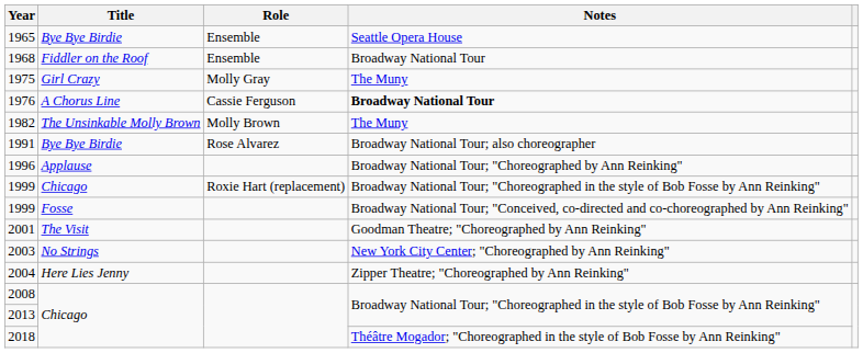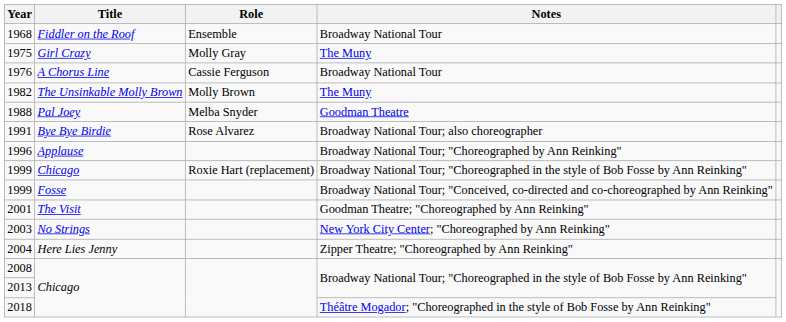 <table class="wikitable sortable">
 <tr>
 <th>Year</th>
 <th>Title</th>
 <th>Role</th>
 <th class="unsortable">Notes</th>
 <th></th>
-</tr>
-<tr>
-<td>1965</td>
-<td><em><a href='#'>Bye Bye Birdie</a></em></td>
-<td>Ensemble</td>
-<td><a href='#'>Seattle Opera House</a></td>
-<td></td>
 </tr>
 <tr>
 <td>1968</td>
 <td><em><a href='#'>Fiddler on the Roof</a></em></td>
 <td>Ensemble</td>
 <td>Broadway National Tour</td>
 <td></td>
 </tr>
 <tr>
 <td>1975</td>
 <td><em><a href='#'>Girl Crazy</a></em></td>
 <td>Molly Gray</td>
 <td><a href='#'>The Muny</a></td>
 <td></td>
 </tr>
 <tr>
 <td>1976</td>
 <td><em><a href='#'>A Chorus Line</a></em></td>
 <td>Cassie Ferguson</td>
-<td><strong>Broadway National Tour</strong></td>
+<td>Broadway National Tour</td>
 <td></td>
 </tr>
 <tr>
 <td>1982</td>
 <td><em><a href='#'>The Unsinkable Molly Brown</a></em></td>
 <td>Molly Brown</td>
 <td><a href='#'>The Muny</a></td>
+<td></td>
+</tr>
+<tr>
+<td>1988</td>
+<td><em><a href='#'>Pal Joey</a></em></td>
+<td>Melba Snyder</td>
+<td><a href='#'>Goodman Theatre</a></td>
 <td></td>
 </tr>
 <tr>
 <td>1991</td>
 <td><em><a href='#'>Bye Bye Birdie</a></em></td>
 <td>Rose Alvarez</td>
 <td>Broadway National Tour; also choreographer</td>
 <td></td>
 </tr>
 <tr>
 <td>1996</td>
 <td><em><a href='#'>Applause</a></em></td>
 <td></td>
 <td>Broadway National Tour; "Choreographed by Ann Reinking"</td>
 <td></td>
 </tr>
 <tr>
 <td>1999</td>
 <td><em><a href='#'>Chicago</a></em></td>
 <td>Roxie Hart (replacement)</td>
 <td>Broadway National Tour; "Choreographed in the style of Bob Fosse by Ann Reinking"</td>
 <td></td>
 </tr>
 <tr>
 <td>1999</td>
 <td><em><a href='#'>Fosse</a></em></td>
 <td></td>
 <td>Broadway National Tour; "Conceived, co-directed and co-choreographed by Ann Reinking"</td>
 <td></td>
 </tr>
 <tr>
 <td>2001</td>
 <td><a href='#'><em>The Visit</em></a></td>
 <td></td>
 <td>Goodman Theatre; "Choreographed by Ann Reinking"</td>
 <td></td>
 </tr>
 <tr>
 <td>2003</td>
 <td><em><a href='#'>No Strings</a></em></td>
 <td></td>
 <td><a href='#'>New York City Center</a>; "Choreographed by Ann Reinking"</td>
 <td></td>
 </tr>
 <tr>
 <td>2004</td>
 <td><em>Here Lies Jenny</em></td>
 <td></td>
 <td>Zipper Theatre; "Choreographed by Ann Reinking"</td>
 <td></td>
 </tr>
 <tr>
 <td>2008</td>
 <td rowspan="3"><em>Chicago</em></td>
 <td rowspan="3"></td>
 <td rowspan="2">Broadway National Tour; "Choreographed in the style of Bob Fosse by Ann Reinking"</td>
 <td rowspan="3"></td>
 </tr>
 <tr>
 <td>2013</td>
 </tr>
 <tr>
 <td>2018</td>
 <td><a href='#'>Théâtre Mogador</a>; "Choreographed in the style of Bob Fosse by Ann Reinking"</td>
 </tr>
 </table>
